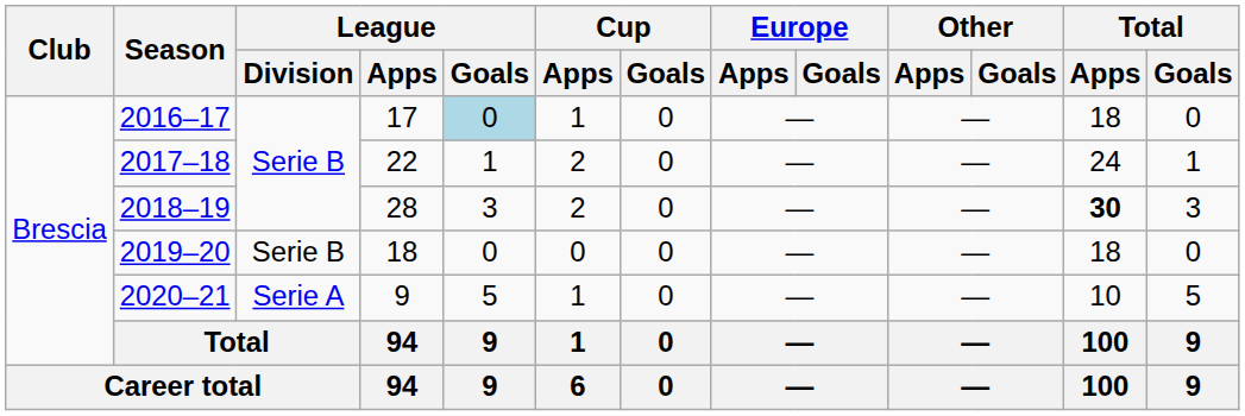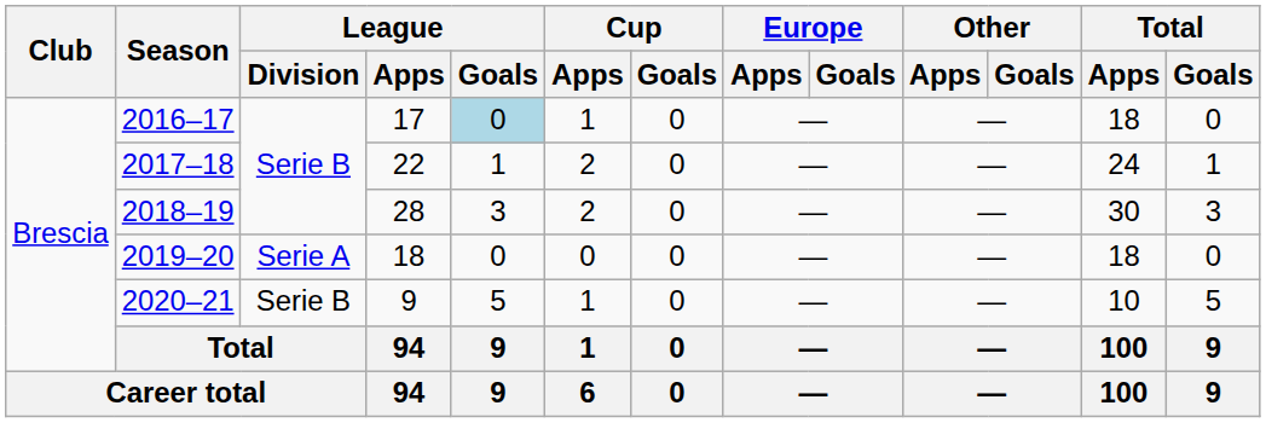 <table class="wikitable" style="text-align:center">
 <tr>
 <th rowspan="2">Club</th>
 <th rowspan="2">Season</th>
 <th colspan="3">League</th>
 <th colspan="2">Cup</th>
 <th colspan="2"><a href='#'>Europe</a></th>
 <th colspan="2">Other</th>
 <th colspan="2">Total</th>
 </tr>
 <tr>
 <th>Division</th>
 <th>Apps</th>
 <th>Goals</th>
 <th>Apps</th>
 <th>Goals</th>
 <th>Apps</th>
 <th>Goals</th>
 <th>Apps</th>
 <th>Goals</th>
 <th>Apps</th>
 <th>Goals</th>
 </tr>
 <tr>
 <td rowspan="6"><a href='#'>Brescia</a></td>
 <td><a href='#'>2016–17</a></td>
 <td rowspan="3"><a href='#'>Serie B</a></td>
 <td>17</td>
 <td style="background: lightblue;">0</td>
 <td>1</td>
 <td>0</td>
 <td colspan="2">—</td>
 <td colspan="2">—</td>
 <td>18</td>
 <td>0</td>
 </tr>
 <tr>
 <td><a href='#'>2017–18</a></td>
 <td>22</td>
 <td>1</td>
 <td>2</td>
 <td>0</td>
 <td colspan="2">—</td>
 <td colspan="2">—</td>
 <td>24</td>
 <td>1</td>
 </tr>
 <tr>
 <td><a href='#'>2018–19</a></td>
 <td>28</td>
 <td>3</td>
 <td>2</td>
 <td>0</td>
 <td colspan="2">—</td>
 <td colspan="2">—</td>
-<td><strong>30</strong></td>
+<td>30</td>
 <td>3</td>
 </tr>
 <tr>
 <td><a href='#'>2019–20</a></td>
-<td>Serie B</td>
+<td><a href='#'>Serie A</a></td>
 <td>18</td>
 <td>0</td>
 <td>0</td>
 <td>0</td>
 <td colspan="2">—</td>
 <td colspan="2">—</td>
 <td>18</td>
 <td>0</td>
 </tr>
 <tr>
 <td><a href='#'>2020–21</a></td>
-<td><a href='#'>Serie A</a></td>
+<td>Serie B</td>
 <td>9</td>
 <td>5</td>
 <td>1</td>
 <td>0</td>
 <td colspan="2">—</td>
 <td colspan="2">—</td>
 <td>10</td>
 <td>5</td>
 </tr>
 <tr>
 <th colspan="2">Total</th>
 <th>94</th>
 <th>9</th>
 <th>1</th>
 <th>0</th>
 <th colspan="2">—</th>
 <th colspan="2">—</th>
 <th>100</th>
 <th>9</th>
 </tr>
 <tr>
 <th colspan="3">Career total</th>
 <th>94</th>
 <th>9</th>
 <th>6</th>
 <th>0</th>
 <th colspan="2">—</th>
 <th colspan="2">—</th>
 <th>100</th>
 <th>9</th>
 </tr>
 </table>
